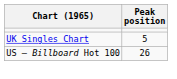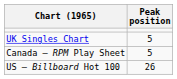 <table class="wikitable sortable">
 <tr>
 <th align="left">Chart (1965)</th>
 <th align="center">Peak<br>position</th>
 </tr>
 <tr>
 <td></td>
 </tr>
 <tr>
 <td align="left"><a href='#'>UK Singles Chart</a></td>
 <td align="center">5</td>
 </tr>
 <tr>
+<td align="left">Canada – <em>RPM</em> Play Sheet </td>
+<td align="center">5</td>
+</tr>
+<tr>
 <td align="left">US – <em>Billboard</em> Hot 100</td>
 <td align="center">26</td>
 </tr>
 </table>
